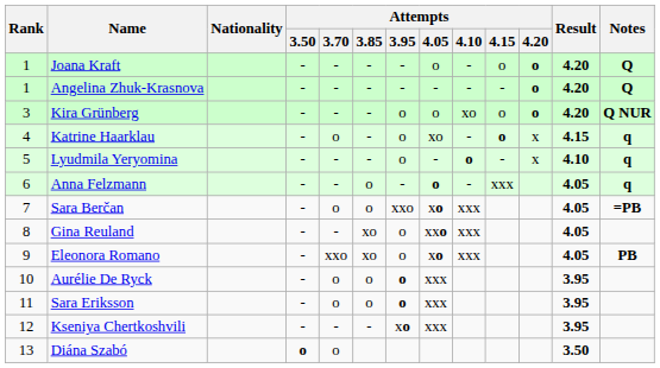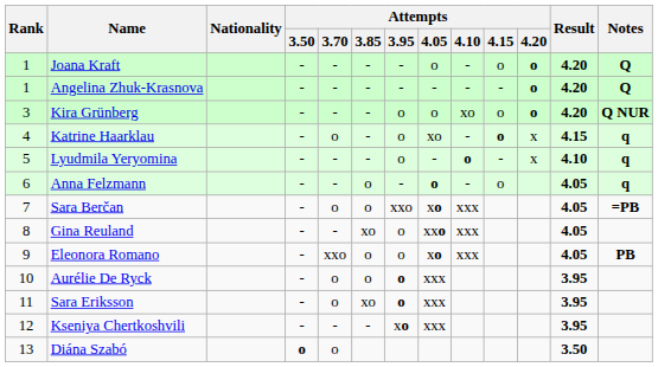 <table class="wikitable sortable" style="text-align:center">
 <tr>
 <th rowspan=2>Rank</th>
 <th rowspan=2>Name</th>
 <th rowspan=2>Nationality</th>
 <th colspan=8>Attempts</th>
 <th rowspan=2>Result</th>
 <th rowspan=2>Notes</th>
 </tr>
 <tr>
 <th>3.50</th>
 <th>3.70</th>
 <th>3.85</th>
 <th>3.95</th>
 <th>4.05</th>
 <th>4.10</th>
 <th>4.15</th>
 <th>4.20</th>
 </tr>
 <tr bgcolor=ccffcc>
 <td>1</td>
 <td align=left><a href='#'>Joana Kraft</a></td>
 <td align=left></td>
 <td>-</td>
 <td>-</td>
 <td>-</td>
 <td>-</td>
 <td>o</td>
 <td>-</td>
 <td>o</td>
 <td><strong>o</strong></td>
 <td><strong>4.20</strong></td>
 <td><strong>Q</strong></td>
 </tr>
 <tr bgcolor=ccffcc>
 <td>1</td>
 <td align=left><a href='#'>Angelina Zhuk-Krasnova</a></td>
 <td align=left></td>
 <td>-</td>
 <td>-</td>
 <td>-</td>
 <td>-</td>
 <td>-</td>
 <td>-</td>
 <td>-</td>
 <td><strong>o</strong></td>
 <td><strong>4.20</strong></td>
 <td><strong>Q</strong></td>
 </tr>
 <tr bgcolor=ccffcc>
 <td>3</td>
 <td align=left><a href='#'>Kira Grünberg</a></td>
 <td align=left></td>
 <td>-</td>
 <td>-</td>
 <td>-</td>
 <td>o</td>
 <td>o</td>
 <td>xo</td>
 <td>o</td>
 <td><strong>o</strong></td>
 <td><strong>4.20</strong></td>
 <td><strong>Q NUR</strong></td>
 </tr>
 <tr bgcolor=ddffdd>
 <td>4</td>
 <td align=left><a href='#'>Katrine Haarklau</a></td>
 <td align=left></td>
 <td>-</td>
 <td>o</td>
 <td>-</td>
 <td>o</td>
 <td>xo</td>
 <td>-</td>
 <td><strong>o</strong></td>
 <td>x</td>
 <td><strong>4.15</strong></td>
 <td><strong>q</strong></td>
 </tr>
 <tr bgcolor=ddffdd>
 <td>5</td>
 <td align=left><a href='#'>Lyudmila Yeryomina</a></td>
 <td align=left></td>
 <td>-</td>
 <td>-</td>
 <td>-</td>
 <td>o</td>
 <td>-</td>
 <td><strong>o</strong></td>
 <td>-</td>
 <td>x</td>
 <td><strong>4.10</strong></td>
 <td><strong>q</strong></td>
 </tr>
 <tr bgcolor=ddffdd>
 <td>6</td>
 <td align=left><a href='#'>Anna Felzmann</a></td>
 <td align=left></td>
 <td>-</td>
 <td>-</td>
 <td>o</td>
 <td>-</td>
 <td><strong>o</strong></td>
 <td>-</td>
-<td>xxx</td>
+<td>o</td>
 <td></td>
 <td><strong>4.05</strong></td>
 <td><strong>q</strong></td>
 </tr>
 <tr>
 <td>7</td>
 <td align=left><a href='#'>Sara Berčan</a></td>
 <td align=left></td>
 <td>-</td>
 <td>o</td>
 <td>o</td>
 <td>xxo</td>
 <td>x<strong>o</strong></td>
 <td>xxx</td>
 <td></td>
 <td></td>
 <td><strong>4.05</strong></td>
 <td><strong>=PB</strong></td>
 </tr>
 <tr>
 <td>8</td>
 <td align=left><a href='#'>Gina Reuland</a></td>
 <td align=left></td>
 <td>-</td>
 <td>-</td>
 <td>xo</td>
 <td>o</td>
 <td>xx<strong>o</strong></td>
 <td>xxx</td>
 <td></td>
 <td></td>
 <td><strong>4.05</strong></td>
 <td></td>
 </tr>
 <tr>
 <td>9</td>
 <td align=left><a href='#'>Eleonora Romano</a></td>
 <td align=left></td>
 <td>-</td>
 <td>xxo</td>
-<td>xo</td>
+<td>o</td>
 <td>o</td>
 <td>x<strong>o</strong></td>
 <td>xxx</td>
 <td></td>
 <td></td>
 <td><strong>4.05</strong></td>
 <td><strong>PB</strong></td>
 </tr>
 <tr>
 <td>10</td>
 <td align=left><a href='#'>Aurélie De Ryck</a></td>
 <td align=left></td>
 <td>-</td>
 <td>o</td>
 <td>o</td>
 <td><strong>o</strong></td>
 <td>xxx</td>
 <td></td>
 <td></td>
 <td></td>
 <td><strong>3.95</strong></td>
 <td></td>
 </tr>
 <tr>
 <td>11</td>
 <td align=left><a href='#'>Sara Eriksson</a></td>
 <td align=left></td>
 <td>-</td>
 <td>o</td>
-<td>o</td>
+<td>xo</td>
 <td><strong>o</strong></td>
 <td>xxx</td>
 <td></td>
 <td></td>
 <td></td>
 <td><strong>3.95</strong></td>
 <td></td>
 </tr>
 <tr>
 <td>12</td>
 <td align=left><a href='#'>Kseniya Chertkoshvili</a></td>
 <td align=left></td>
 <td>-</td>
 <td>-</td>
 <td>-</td>
 <td>x<strong>o</strong></td>
 <td>xxx</td>
 <td></td>
 <td></td>
 <td></td>
 <td><strong>3.95</strong></td>
 <td></td>
 </tr>
 <tr>
 <td>13</td>
 <td align=left><a href='#'>Diána Szabó</a></td>
 <td align=left></td>
 <td><strong>o</strong></td>
 <td>o</td>
 <td></td>
 <td></td>
 <td></td>
 <td></td>
 <td></td>
 <td></td>
 <td><strong>3.50</strong></td>
 <td></td>
 </tr>
 </table>
